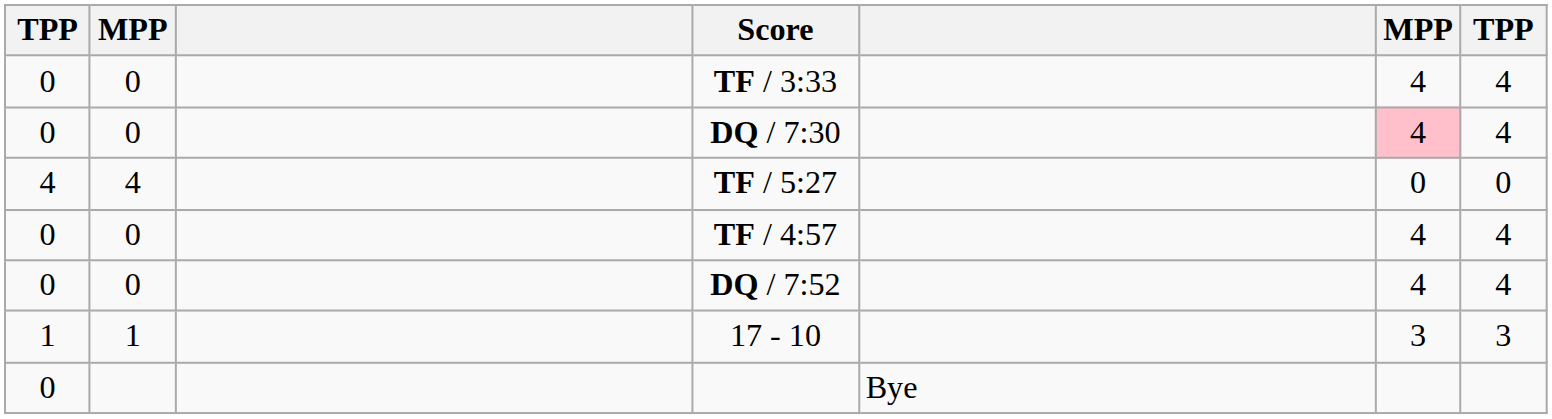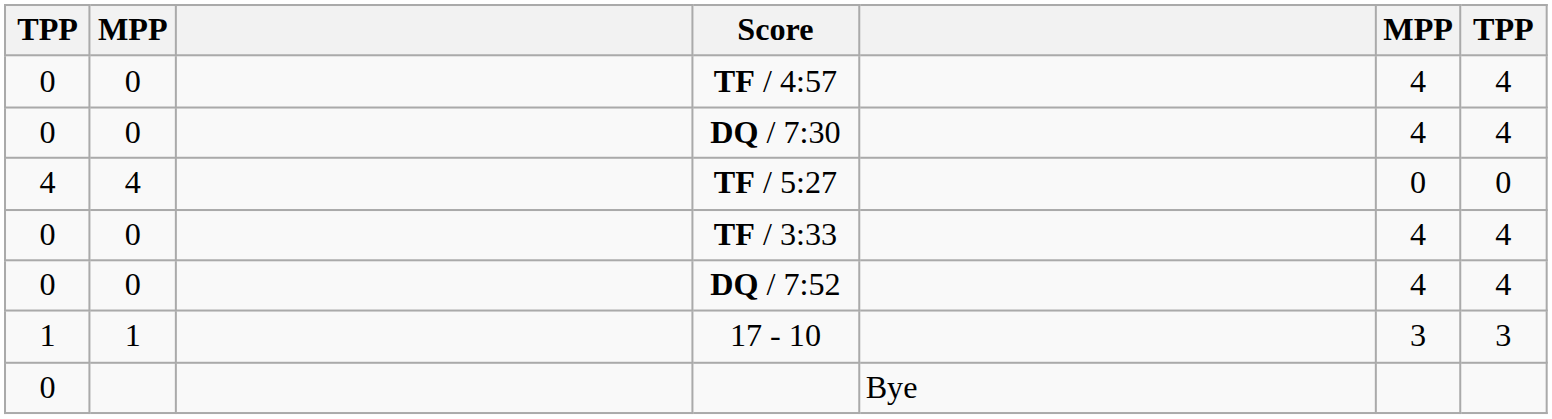 <table class="wikitable" style="text-align: center;" |>
 <tr>
 <th width="35">TPP</th>
 <th width="35">MPP</th>
 <th width="250"></th>
 <th width="75">Score</th>
 <th width="250"></th>
 <th width="35">MPP</th>
 <th width="35">TPP</th>
 </tr>
 <tr>
 <td>0</td>
 <td>0</td>
 <td style="text-align:left;"><strong></strong></td>
-<td><strong>TF</strong> / 3:33</td>
+<td><strong>TF</strong> / 4:57</td>
 <td style="text-align:left;"></td>
 <td>4</td>
 <td>4</td>
 </tr>
 <tr>
 <td>0</td>
 <td>0</td>
 <td style="text-align:left;"><strong></strong></td>
 <td><strong>DQ</strong> / 7:30</td>
 <td style="text-align:left;"></td>
-<td style="background: pink;">4</td>
+<td>4</td>
 <td>4</td>
 </tr>
 <tr>
 <td>4</td>
 <td>4</td>
 <td style="text-align:left;"></td>
 <td><strong>TF</strong> / 5:27</td>
 <td style="text-align:left;"><strong></strong></td>
 <td>0</td>
 <td>0</td>
 </tr>
 <tr>
 <td>0</td>
 <td>0</td>
 <td style="text-align:left;"><strong></strong></td>
-<td><strong>TF</strong> / 4:57</td>
+<td><strong>TF</strong> / 3:33</td>
 <td style="text-align:left;"></td>
 <td>4</td>
 <td>4</td>
 </tr>
 <tr>
 <td>0</td>
 <td>0</td>
 <td style="text-align:left;"><strong></strong></td>
 <td><strong>DQ</strong> / 7:52</td>
 <td style="text-align:left;"></td>
 <td>4</td>
 <td>4</td>
 </tr>
 <tr>
 <td>1</td>
 <td>1</td>
 <td style="text-align:left;"><strong></strong></td>
 <td>17 - 10</td>
 <td style="text-align:left;"></td>
 <td>3</td>
 <td>3</td>
 </tr>
 <tr>
 <td>0</td>
 <td></td>
 <td style="text-align:left;"><strong></strong></td>
 <td></td>
 <td style="text-align:left;">Bye</td>
 <td></td>
 <td></td>
 </tr>
 </table>
